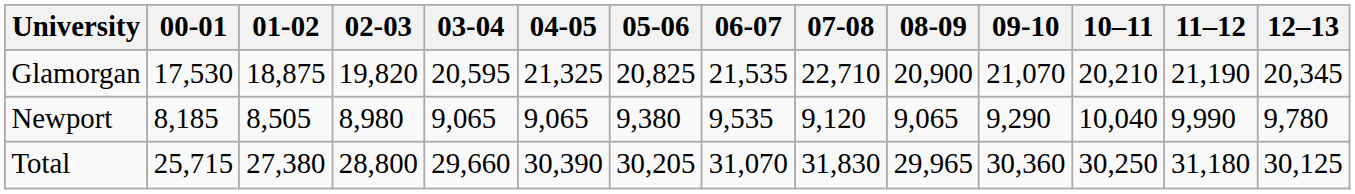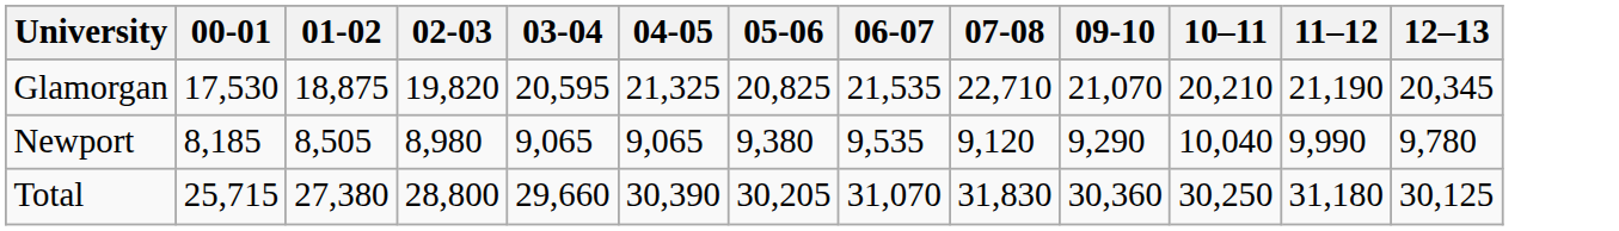 <table class="wikitable">
 <tr>
 <th>University</th>
 <th>00-01</th>
 <th>01-02</th>
 <th>02-03</th>
 <th>03-04</th>
 <th>04-05</th>
 <th>05-06</th>
 <th>06-07</th>
 <th>07-08</th>
-<th>08-09</th>
 <th>09-10</th>
 <th>10–11</th>
 <th>11–12</th>
 <th>12–13</th>
 </tr>
 <tr>
 <td>Glamorgan</td>
 <td>17,530</td>
 <td> 18,875</td>
 <td> 19,820</td>
 <td> 20,595</td>
 <td> 21,325</td>
 <td>20,825</td>
 <td> 21,535</td>
 <td> 22,710</td>
-<td>20,900</td>
 <td> 21,070</td>
 <td>20,210</td>
 <td>21,190</td>
 <td>20,345</td>
 </tr>
 <tr>
 <td>Newport</td>
 <td>8,185</td>
 <td> 8,505</td>
 <td> 8,980</td>
 <td> 9,065</td>
 <td>9,065</td>
 <td> 9,380</td>
 <td> 9,535</td>
 <td> 9,120</td>
-<td> 9,065</td>
 <td> 9,290</td>
 <td> 10,040</td>
 <td> 9,990</td>
 <td> 9,780</td>
 </tr>
 <tr>
 <td>Total</td>
 <td>25,715</td>
 <td> 27,380</td>
 <td> 28,800</td>
 <td> 29,660</td>
 <td> 30,390</td>
 <td>30,205</td>
 <td> 31,070</td>
 <td> 31,830</td>
-<td>29,965</td>
 <td> 30,360</td>
 <td> 30,250</td>
 <td> 31,180</td>
 <td> 30,125</td>
 </tr>
 </table>
